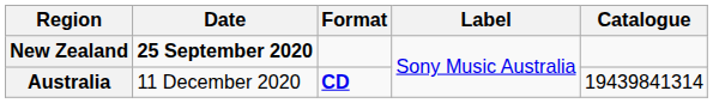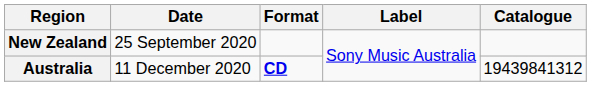 <table class="wikitable plainrowheaders">
 <tr>
 <th>Region</th>
 <th>Date</th>
 <th>Format</th>
 <th>Label</th>
 <th>Catalogue</th>
 </tr>
 <tr>
 <th scope="row">New Zealand</th>
-<td><strong>25 September 2020</strong></td>
+<td>25 September 2020</td>
 <td></td>
 <td rowspan="2"><a href='#'>Sony Music Australia</a></td>
 <td></td>
 </tr>
 <tr>
 <th scope="row">Australia</th>
 <td>11 December 2020</td>
 <td><strong><a href='#'>CD</a></strong></td>
-<td>19439841314</td>
+<td>19439841312</td>
 </tr>
 </table>
